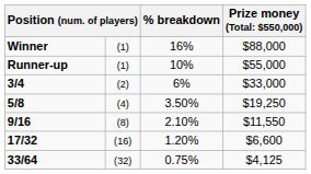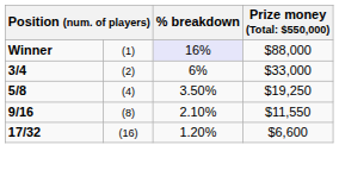 <table class="wikitable">
 <tr>
 <th colspan=2>Position <small>(num. of players)</small></th>
 <th>% breakdown</th>
 <th>Prize money<br><small>(Total: $550,000)</small></th>
 </tr>
 <tr>
 <td><strong>Winner</strong></td>
 <td align=center><small>(1)</small></td>
-<td align=center>16%</td>
+<td align=center style="background: lavender;">16%</td>
 <td align=center>$88,000</td>
-</tr>
-<tr>
-<td><strong>Runner-up</strong></td>
-<td align=center><small>(1)</small></td>
-<td align=center>10%</td>
-<td align=center>$55,000</td>
 </tr>
 <tr>
 <td><strong>3/4</strong></td>
 <td align=center><small>(2)</small></td>
 <td align=center>6%</td>
 <td align=center>$33,000</td>
 </tr>
 <tr>
 <td><strong>5/8</strong></td>
 <td align=center><small>(4)</small></td>
 <td align=center>3.50%</td>
 <td align=center>$19,250</td>
 </tr>
 <tr>
 <td><strong>9/16</strong></td>
 <td align=center><small>(8)</small></td>
 <td align=center>2.10%</td>
 <td align=center>$11,550</td>
 </tr>
 <tr>
 <td><strong>17/32</strong></td>
 <td align=center><small>(16)</small></td>
 <td align=center>1.20%</td>
 <td align=center>$6,600</td>
 </tr>
-<tr>
-<td><strong>33/64</strong></td>
-<td align=center><small>(32)</small></td>
-<td align=center>0.75%</td>
-<td align=center>$4,125</td>
-</tr>
 </table>
